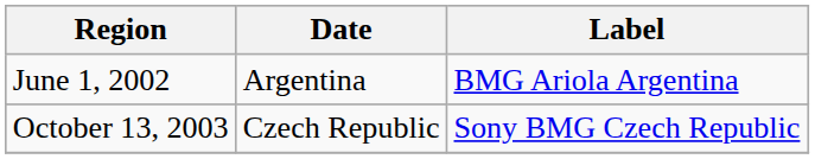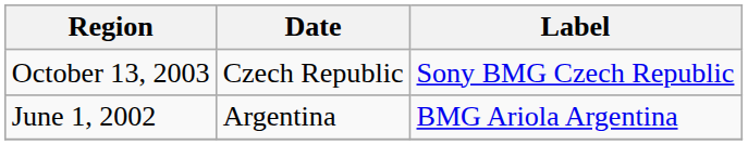 <table class="wikitable">
 <tr>
 <th>Region</th>
 <th>Date</th>
 <th>Label</th>
 </tr>
 <tr>
+<td>October 13, 2003</td>
+<td>Czech Republic</td>
+<td><a href='#'>Sony BMG Czech Republic</a></td>
+</tr>
+<tr>
 <td>June 1, 2002</td>
 <td>Argentina</td>
 <td><a href='#'>BMG Ariola Argentina</a></td>
 </tr>
 <tr>
-<td>October 13, 2003</td>
-<td>Czech Republic</td>
-<td><a href='#'>Sony BMG Czech Republic</a></td>
-</tr>
-<tr>
 </tr>
 </table>
